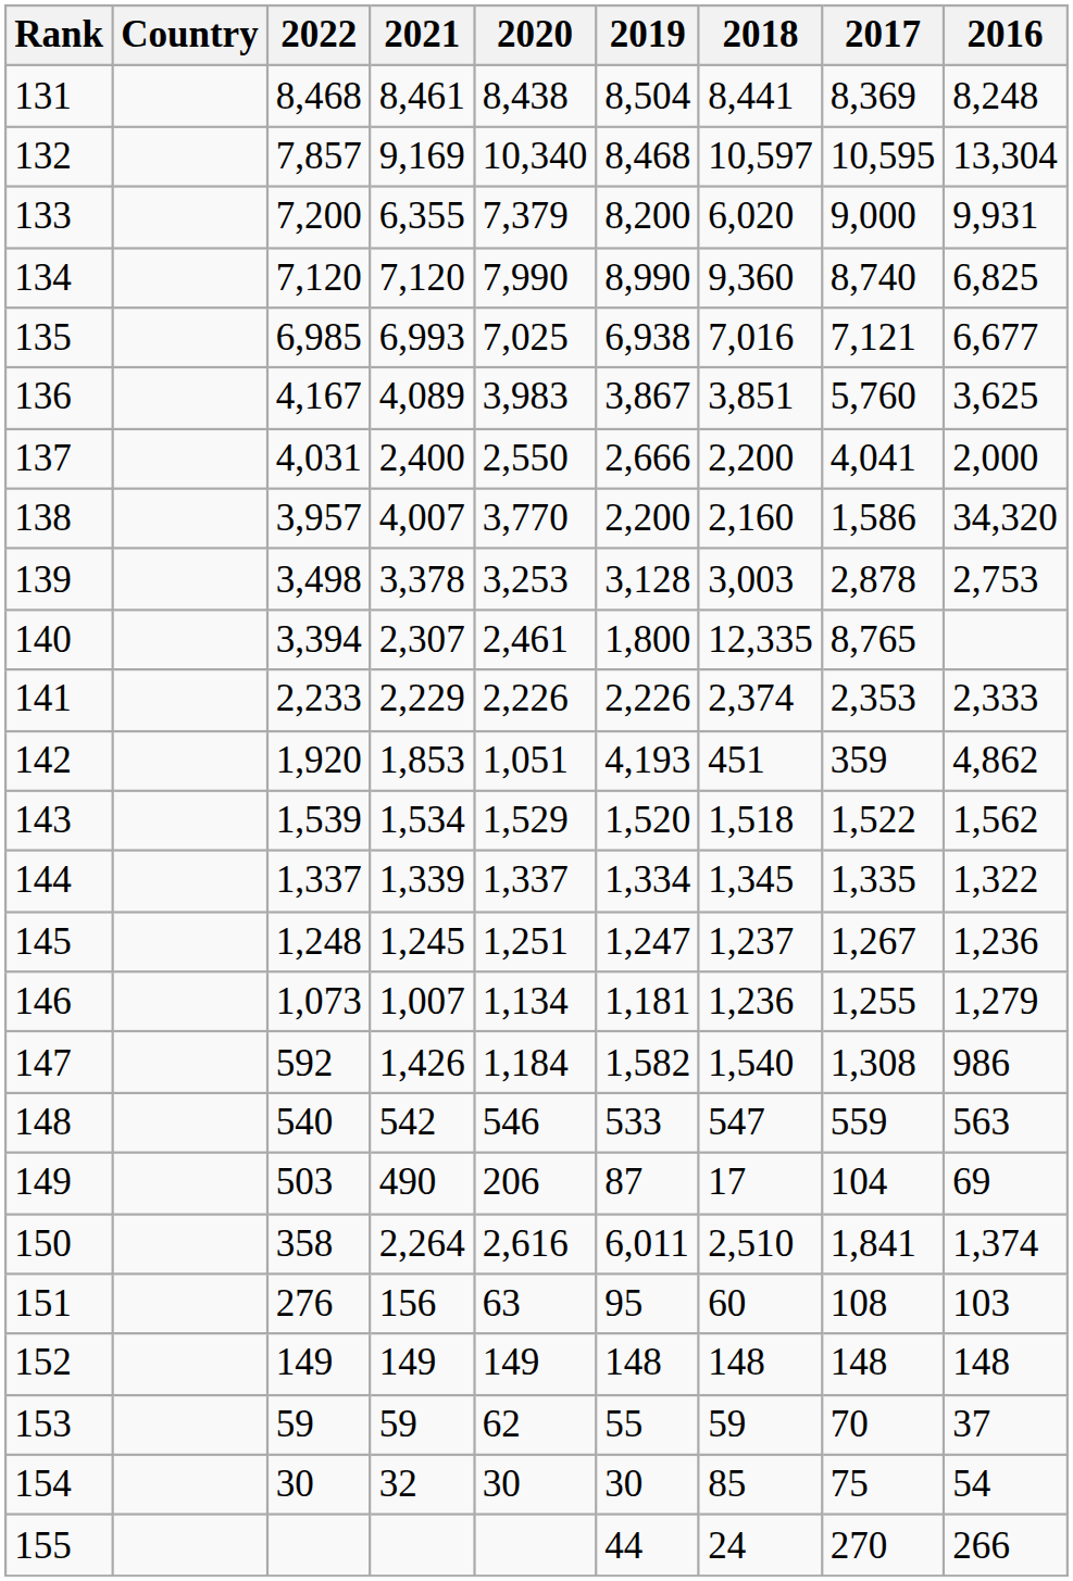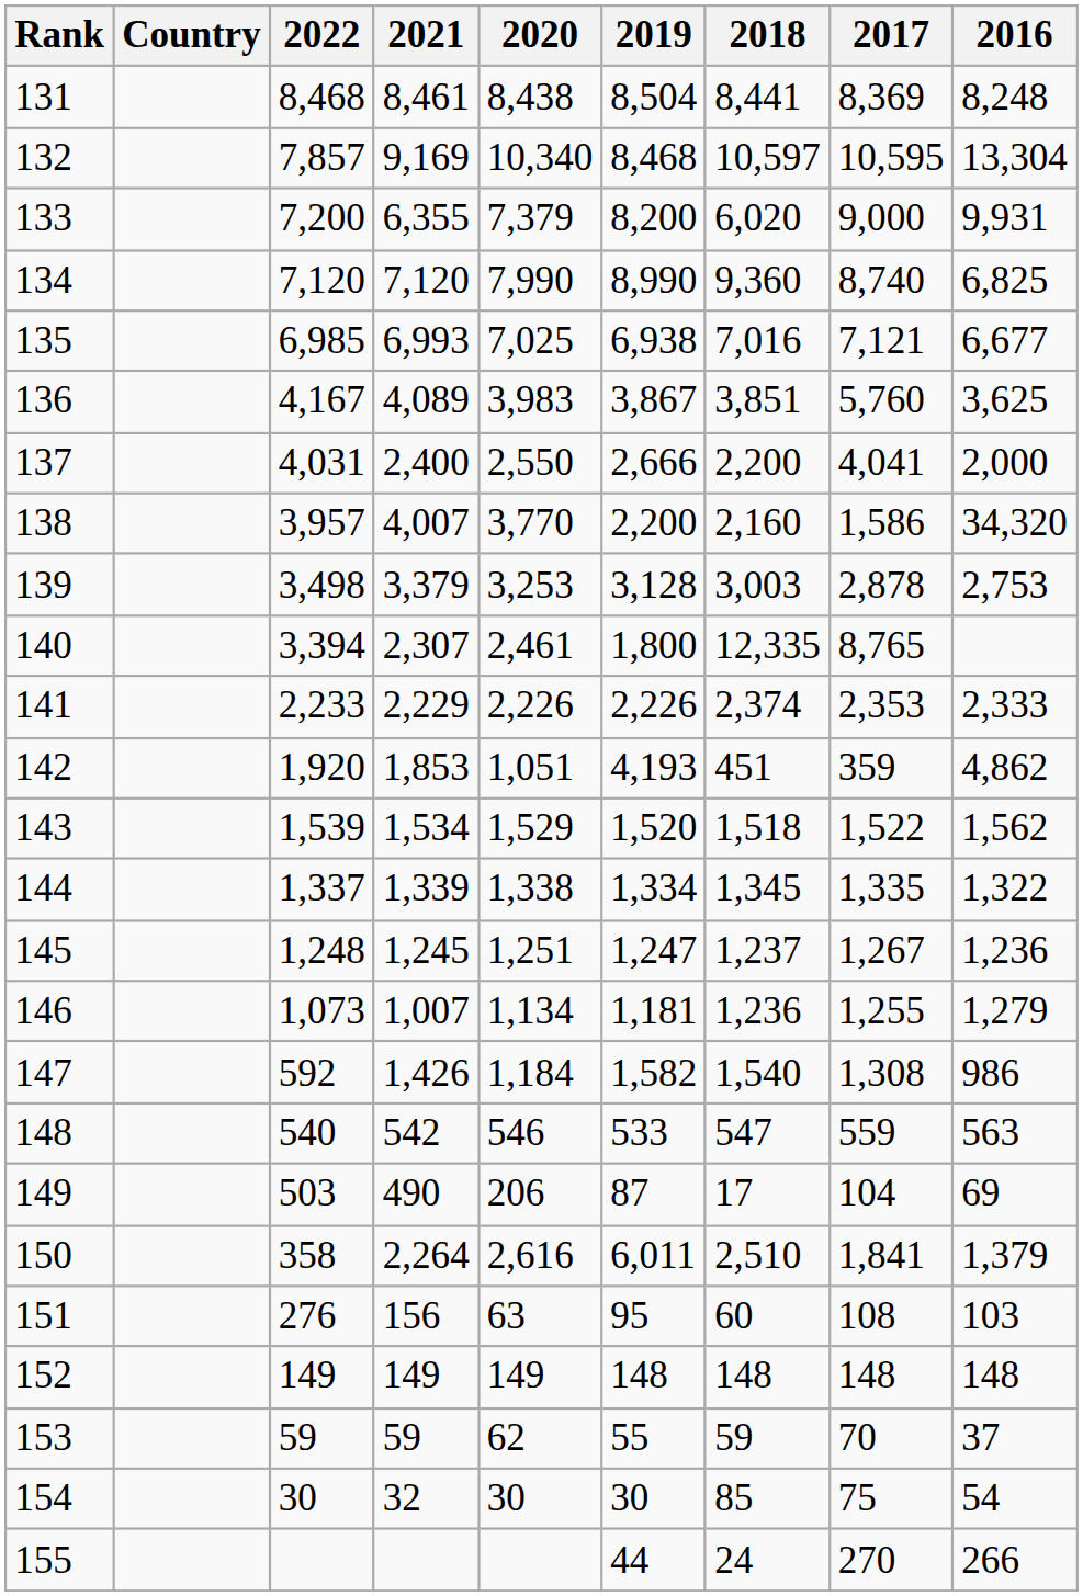 <table class="wikitable sortable">
 <tr>
 <th>Rank</th>
 <th>Country</th>
 <th data-sort-type="number">2022</th>
 <th data-sort-type="number">2021</th>
 <th data-sort-type="number">2020</th>
 <th data-sort-type="number">2019</th>
 <th data-sort-type="number">2018</th>
 <th data-sort-type="number">2017</th>
 <th data-sort-type="number">2016</th>
 </tr>
 <tr>
 <td>131</td>
 <td></td>
 <td align="left">8,468</td>
 <td align="left">8,461</td>
 <td align="left">8,438</td>
 <td align="left">8,504</td>
 <td align="left">8,441</td>
 <td align="left">8,369</td>
 <td align="left">8,248</td>
 </tr>
 <tr>
 <td>132</td>
 <td></td>
 <td align="left">7,857</td>
 <td align="left">9,169</td>
 <td align="left">10,340</td>
 <td align="left">8,468</td>
 <td align="left">10,597</td>
 <td align="left">10,595</td>
 <td align="left">13,304</td>
 </tr>
 <tr>
 <td>133</td>
 <td></td>
 <td align="left">7,200</td>
 <td align="left">6,355</td>
 <td align="left">7,379</td>
 <td align="left">8,200</td>
 <td align="left">6,020</td>
 <td align="left">9,000</td>
 <td align="left">9,931</td>
 </tr>
 <tr>
 <td>134</td>
 <td></td>
 <td align="left">7,120</td>
 <td align="left">7,120</td>
 <td align="left">7,990</td>
 <td align="left">8,990</td>
 <td align="left">9,360</td>
 <td align="left">8,740</td>
 <td align="left">6,825</td>
 </tr>
 <tr>
 <td>135</td>
 <td></td>
 <td align="left">6,985</td>
 <td align="left">6,993</td>
 <td align="left">7,025</td>
 <td align="left">6,938</td>
 <td align="left">7,016</td>
 <td align="left">7,121</td>
 <td align="left">6,677</td>
 </tr>
 <tr>
 <td>136</td>
 <td></td>
 <td align="left">4,167</td>
 <td align="left">4,089</td>
 <td align="left">3,983</td>
 <td align="left">3,867</td>
 <td align="left">3,851</td>
 <td align="left">5,760</td>
 <td align="left">3,625</td>
 </tr>
 <tr>
 <td>137</td>
 <td></td>
 <td align="left">4,031</td>
 <td align="left">2,400</td>
 <td align="left">2,550</td>
 <td align="left">2,666</td>
 <td align="left">2,200</td>
 <td align="left">4,041</td>
 <td align="left">2,000</td>
 </tr>
 <tr>
 <td>138</td>
 <td></td>
 <td align="left">3,957</td>
 <td align="left">4,007</td>
 <td align="left">3,770</td>
 <td align="left">2,200</td>
 <td align="left">2,160</td>
 <td align="left">1,586</td>
 <td align="left">34,320</td>
 </tr>
 <tr>
 <td>139</td>
 <td></td>
 <td align="left">3,498</td>
-<td align="left">3,378</td>
+<td align="left">3,379</td>
 <td align="left">3,253</td>
 <td align="left">3,128</td>
 <td align="left">3,003</td>
 <td align="left">2,878</td>
 <td align="left">2,753</td>
 </tr>
 <tr>
 <td>140</td>
 <td></td>
 <td align="left">3,394</td>
 <td align="left">2,307</td>
 <td align="left">2,461</td>
 <td align="left">1,800</td>
 <td align="left">12,335</td>
 <td align="left">8,765</td>
 <td align="left"></td>
 </tr>
 <tr>
 <td>141</td>
 <td></td>
 <td align="left">2,233</td>
 <td align="left">2,229</td>
 <td align="left">2,226</td>
 <td align="left">2,226</td>
 <td align="left">2,374</td>
 <td align="left">2,353</td>
 <td align="left">2,333</td>
 </tr>
 <tr>
 <td>142</td>
 <td></td>
 <td align="left">1,920</td>
 <td align="left">1,853</td>
 <td align="left">1,051</td>
 <td align="left">4,193</td>
 <td align="left">451</td>
 <td align="left">359</td>
 <td align="left">4,862</td>
 </tr>
 <tr>
 <td>143</td>
 <td><em></em></td>
 <td align="left">1,539</td>
 <td align="left">1,534</td>
 <td align="left">1,529</td>
 <td align="left">1,520</td>
 <td align="left">1,518</td>
 <td align="left">1,522</td>
 <td align="left">1,562</td>
 </tr>
 <tr>
 <td>144</td>
 <td></td>
 <td align="left">1,337</td>
 <td align="left">1,339</td>
-<td align="left">1,337</td>
+<td align="left">1,338</td>
 <td align="left">1,334</td>
 <td align="left">1,345</td>
 <td align="left">1,335</td>
 <td align="left">1,322</td>
 </tr>
 <tr>
 <td>145</td>
 <td></td>
 <td align="left">1,248</td>
 <td align="left">1,245</td>
 <td align="left">1,251</td>
 <td align="left">1,247</td>
 <td align="left">1,237</td>
 <td align="left">1,267</td>
 <td align="left">1,236</td>
 </tr>
 <tr>
 <td>146</td>
 <td></td>
 <td align="left">1,073</td>
 <td align="left">1,007</td>
 <td align="left">1,134</td>
 <td align="left">1,181</td>
 <td align="left">1,236</td>
 <td align="left">1,255</td>
 <td align="left">1,279</td>
 </tr>
 <tr>
 <td>147</td>
 <td></td>
 <td align="left">592</td>
 <td align="left">1,426</td>
 <td align="left">1,184</td>
 <td align="left">1,582</td>
 <td align="left">1,540</td>
 <td align="left">1,308</td>
 <td align="left">986</td>
 </tr>
 <tr>
 <td>148</td>
 <td><em></em></td>
 <td align="left">540</td>
 <td align="left">542</td>
 <td align="left">546</td>
 <td align="left">533</td>
 <td align="left">547</td>
 <td align="left">559</td>
 <td align="left">563</td>
 </tr>
 <tr>
 <td>149</td>
 <td></td>
 <td align="left">503</td>
 <td align="left">490</td>
 <td align="left">206</td>
 <td align="left">87</td>
 <td align="left">17</td>
 <td align="left">104</td>
 <td align="left">69</td>
 </tr>
 <tr>
 <td>150</td>
 <td><em></em></td>
 <td align="left">358</td>
 <td align="left">2,264</td>
 <td align="left">2,616</td>
 <td align="left">6,011</td>
 <td align="left">2,510</td>
 <td align="left">1,841</td>
-<td align="left">1,374</td>
+<td align="left">1,379</td>
 </tr>
 <tr>
 <td>151</td>
 <td></td>
 <td align="left">276</td>
 <td align="left">156</td>
 <td align="left">63</td>
 <td align="left">95</td>
 <td align="left">60</td>
 <td align="left">108</td>
 <td align="left">103</td>
 </tr>
 <tr>
 <td>152</td>
 <td></td>
 <td align="left">149</td>
 <td align="left">149</td>
 <td align="left">149</td>
 <td align="left">148</td>
 <td align="left">148</td>
 <td align="left">148</td>
 <td align="left">148</td>
 </tr>
 <tr>
 <td>153</td>
 <td></td>
 <td align="left">59</td>
 <td align="left">59</td>
 <td align="left">62</td>
 <td align="left">55</td>
 <td align="left">59</td>
 <td align="left">70</td>
 <td align="left">37</td>
 </tr>
 <tr>
 <td>154</td>
 <td></td>
 <td align="left">30</td>
 <td align="left">32</td>
 <td align="left">30</td>
 <td align="left">30</td>
 <td align="left">85</td>
 <td align="left">75</td>
 <td align="left">54</td>
 </tr>
 <tr>
 <td>155</td>
 <td></td>
 <td align="left"></td>
 <td align="left"></td>
 <td align="left"></td>
 <td align="left">44</td>
 <td align="left">24</td>
 <td align="left">270</td>
 <td align="left">266</td>
 </tr>
 <tr>
 </tr>
 </table>
